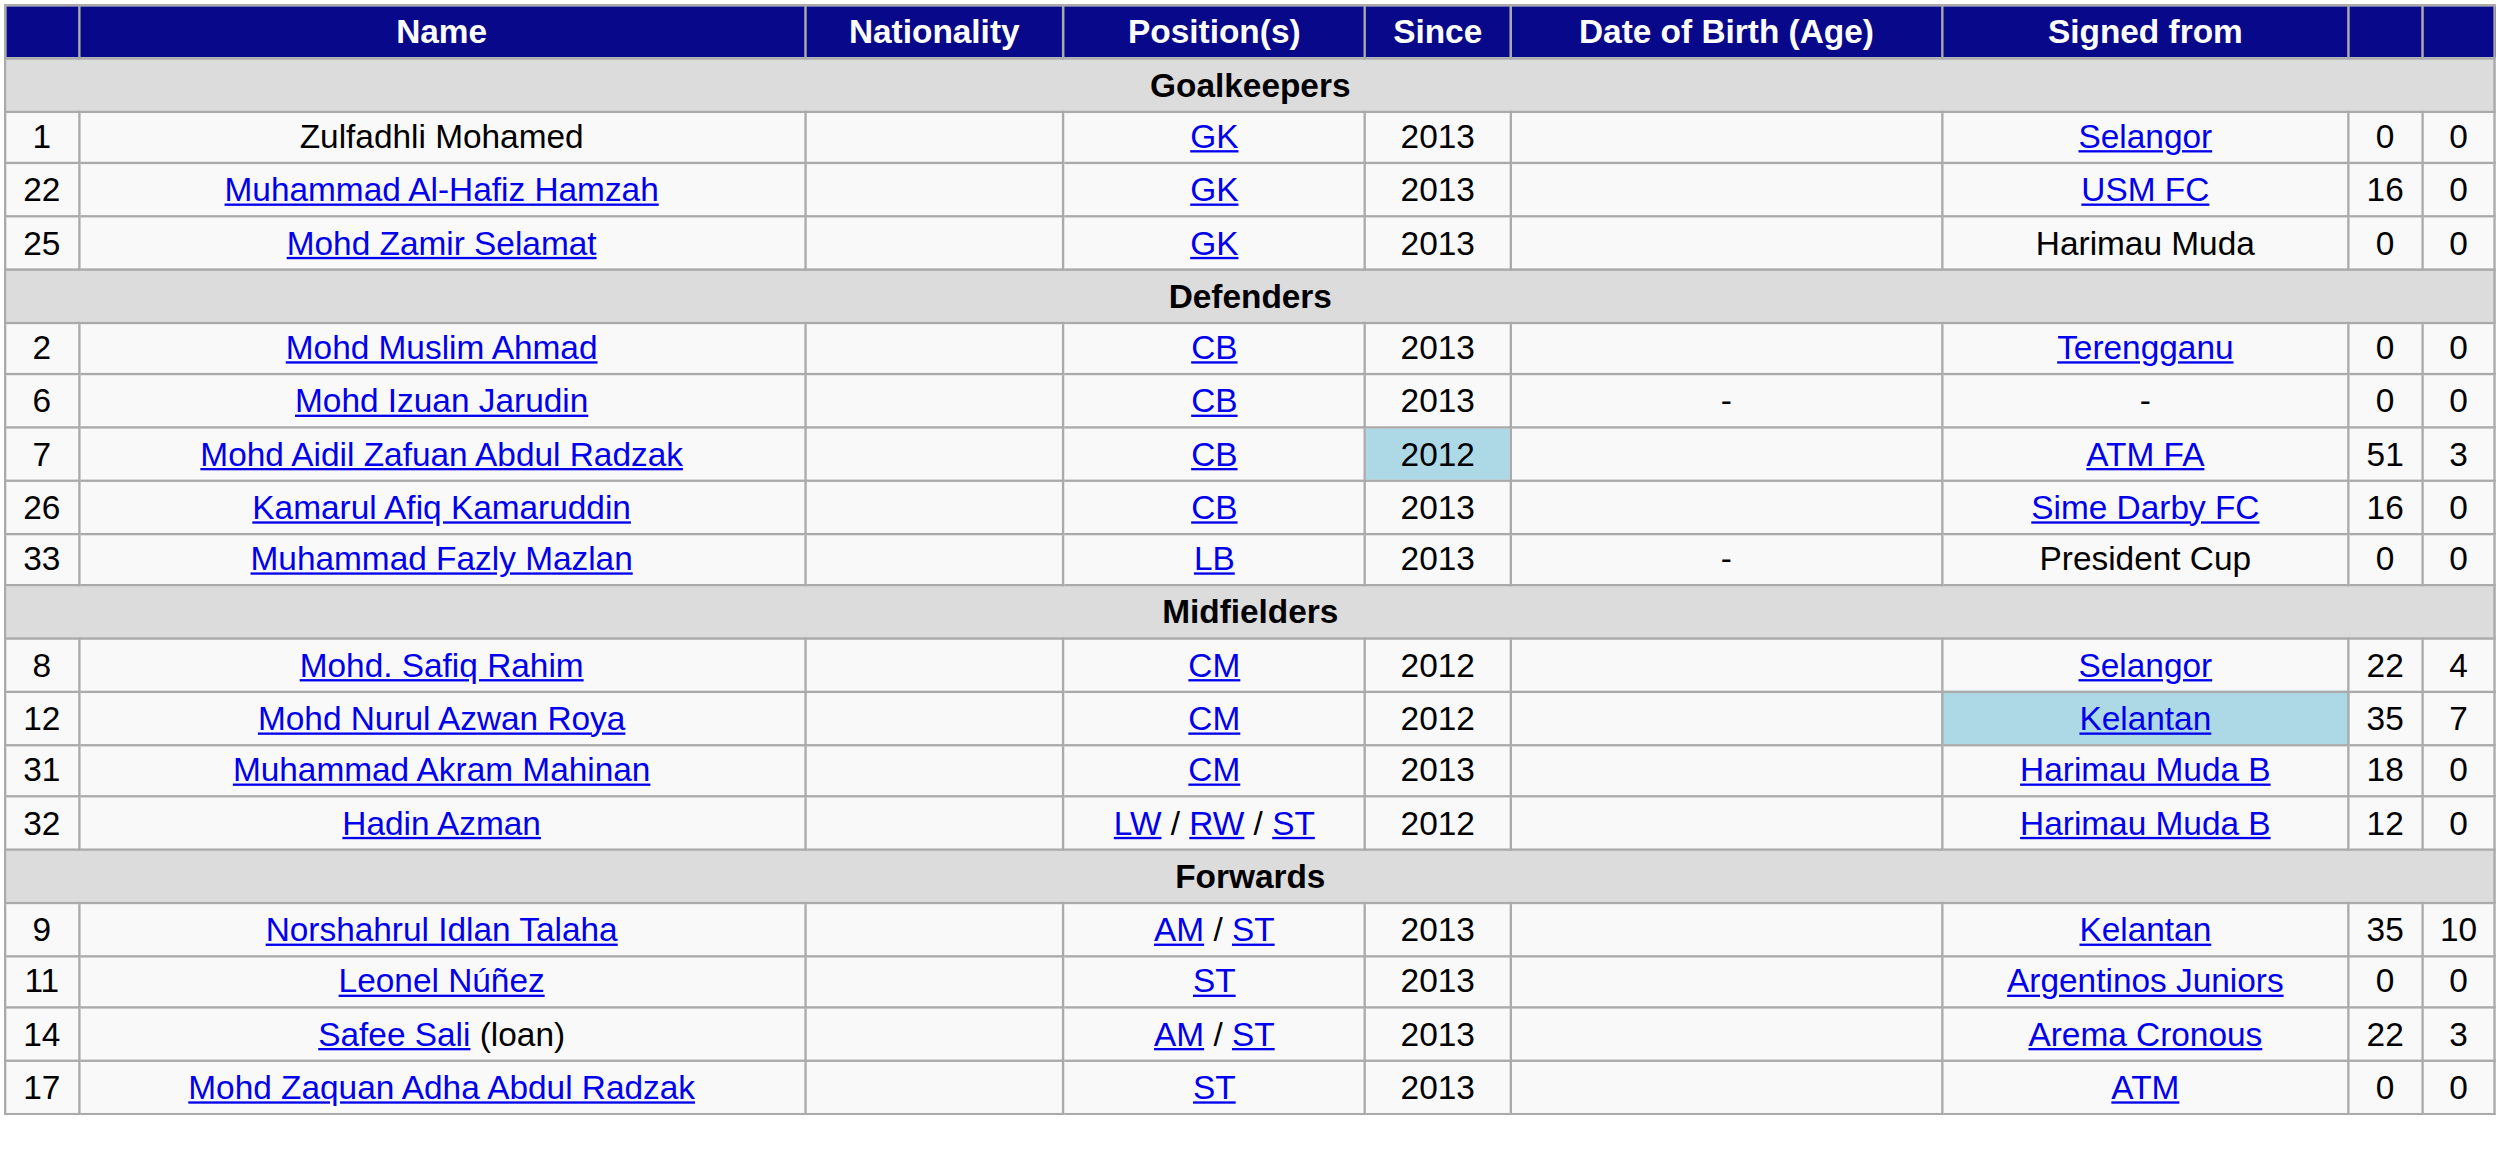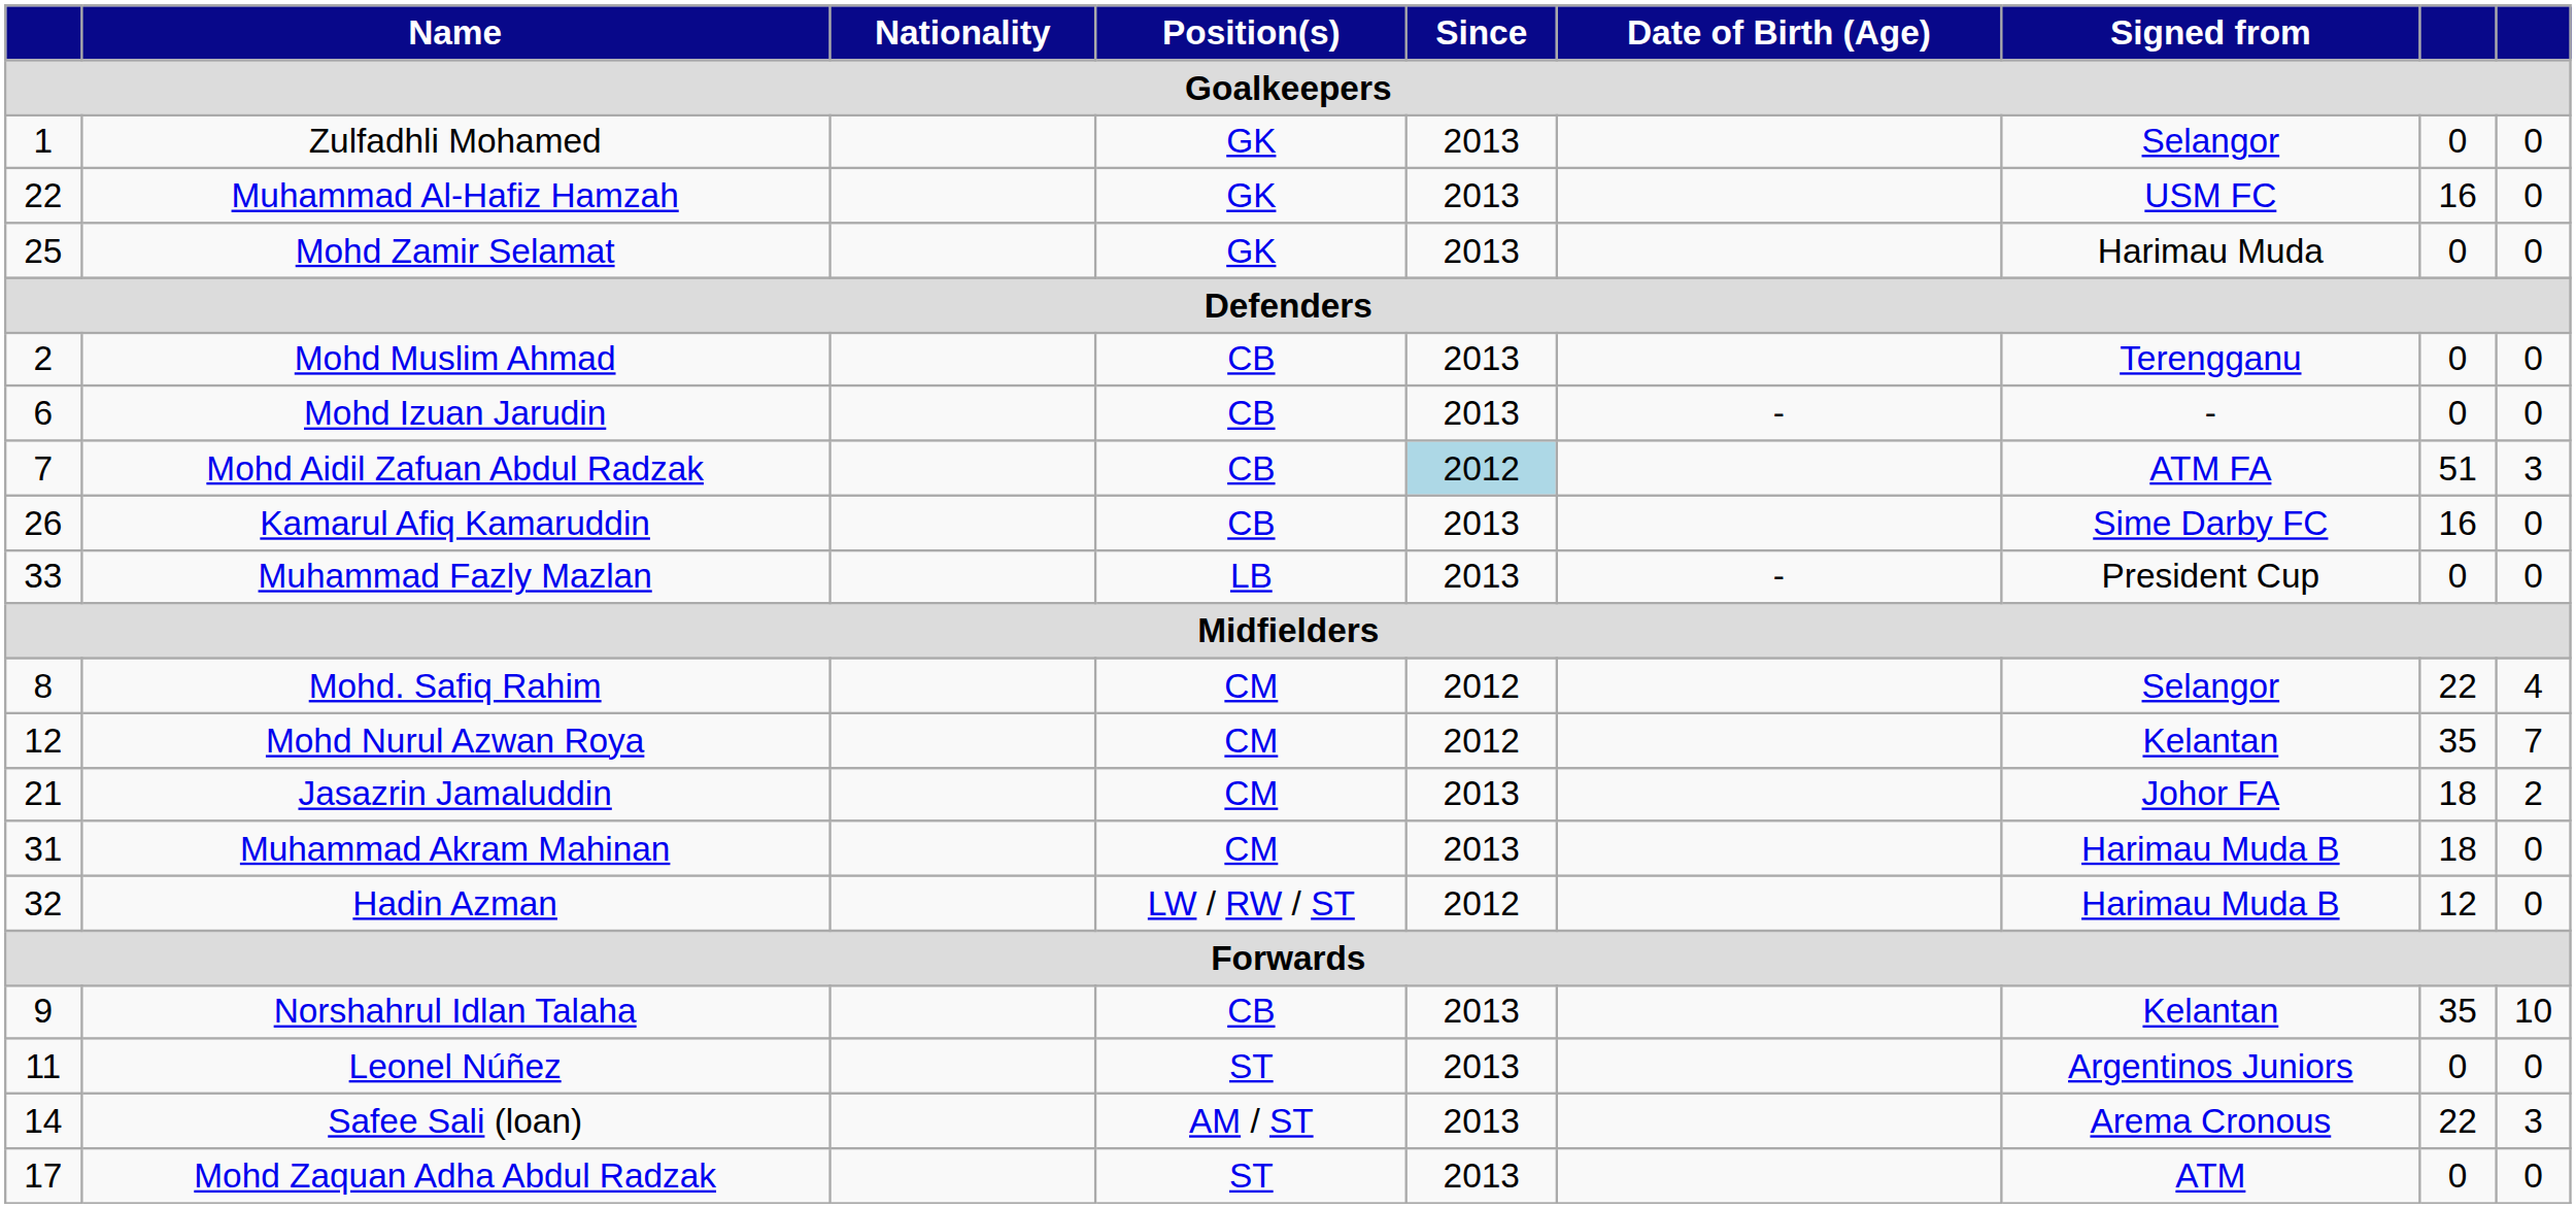 <table class="wikitable" style="text-align:center; font-size:90%; width:85%;">
 <tr>
 <th style="background:#08088A; color:white; text-align:center;"></th>
 <th style="background:#08088A; color:white; text-align:center;">Name</th>
 <th style="background:#08088A; color:white; text-align:center;">Nationality</th>
 <th style="background:#08088A; color:white; text-align:center;">Position(s)</th>
 <th style="background:#08088A; color:white; text-align:center;">Since</th>
 <th style="background:#08088A; color:white; text-align:center;">Date of Birth (Age)</th>
 <th style="background:#08088A; color:white; text-align:center;">Signed from</th>
 <th style="background:#08088A; color:white; text-align:center;"></th>
 <th style="background:#08088A; color:white; text-align:center;"></th>
 </tr>
 <tr>
 <th colspan="9" style="background:#dcdcdc; text-align:center;">Goalkeepers</th>
 </tr>
 <tr>
 <td>1</td>
 <td>Zulfadhli Mohamed</td>
 <td></td>
 <td><a href='#'>GK</a></td>
 <td>2013</td>
 <td></td>
 <td> <a href='#'>Selangor</a></td>
 <td>0</td>
 <td>0</td>
 </tr>
 <tr>
 <td>22</td>
 <td><a href='#'>Muhammad Al-Hafiz Hamzah</a></td>
 <td></td>
 <td><a href='#'>GK</a></td>
 <td>2013</td>
 <td></td>
 <td> <a href='#'>USM FC</a></td>
 <td>16</td>
 <td>0</td>
 </tr>
 <tr>
 <td>25</td>
 <td><a href='#'>Mohd Zamir Selamat</a></td>
 <td></td>
 <td><a href='#'>GK</a></td>
 <td>2013</td>
 <td></td>
 <td> Harimau Muda</td>
 <td>0</td>
 <td>0</td>
 </tr>
 <tr>
 <th colspan="9" style="background:#dcdcdc; text-align:center;">Defenders</th>
 </tr>
 <tr>
 <td>2</td>
 <td><a href='#'>Mohd Muslim Ahmad</a></td>
 <td></td>
 <td><a href='#'>CB</a></td>
 <td>2013</td>
 <td></td>
 <td> <a href='#'>Terengganu</a></td>
 <td>0</td>
 <td>0</td>
 </tr>
 <tr>
 <td>6</td>
 <td><a href='#'>Mohd Izuan Jarudin</a></td>
 <td></td>
 <td><a href='#'>CB</a></td>
 <td>2013</td>
 <td>-</td>
 <td>-</td>
 <td>0</td>
 <td>0</td>
 </tr>
 <tr>
 <td>7</td>
 <td><a href='#'>Mohd Aidil Zafuan Abdul Radzak</a></td>
 <td></td>
 <td><a href='#'>CB</a></td>
 <td style="background: lightblue;">2012</td>
 <td></td>
 <td> <a href='#'>ATM FA</a></td>
 <td>51</td>
 <td>3</td>
 </tr>
 <tr>
 <td>26</td>
 <td><a href='#'>Kamarul Afiq Kamaruddin</a></td>
 <td></td>
 <td><a href='#'>CB</a></td>
 <td>2013</td>
 <td></td>
 <td> <a href='#'>Sime Darby FC</a></td>
 <td>16</td>
 <td>0</td>
 </tr>
 <tr>
 <td>33</td>
 <td><a href='#'>Muhammad Fazly Mazlan</a></td>
 <td></td>
 <td><a href='#'>LB</a></td>
 <td>2013</td>
 <td>-</td>
 <td> President Cup</td>
 <td>0</td>
 <td>0</td>
 </tr>
 <tr>
 <th colspan="9" style="background:#dcdcdc; text-align:center;">Midfielders</th>
 </tr>
 <tr>
 <td>8</td>
 <td><a href='#'>Mohd. Safiq Rahim</a></td>
 <td></td>
 <td><a href='#'>CM</a></td>
 <td>2012</td>
 <td></td>
 <td> <a href='#'>Selangor</a></td>
 <td>22</td>
 <td>4</td>
 </tr>
 <tr>
 <td>12</td>
 <td><a href='#'>Mohd Nurul Azwan Roya</a></td>
 <td></td>
 <td><a href='#'>CM</a></td>
 <td>2012</td>
 <td></td>
-<td style="background: lightblue;"> <a href='#'>Kelantan</a></td>
+<td> <a href='#'>Kelantan</a></td>
 <td>35</td>
 <td>7</td>
+</tr>
+<tr>
+<td>21</td>
+<td><a href='#'>Jasazrin Jamaluddin</a></td>
+<td></td>
+<td><a href='#'>CM</a></td>
+<td>2013</td>
+<td></td>
+<td> <a href='#'>Johor FA</a></td>
+<td>18</td>
+<td>2</td>
 </tr>
 <tr>
 <td>31</td>
 <td><a href='#'>Muhammad Akram Mahinan</a></td>
 <td></td>
 <td><a href='#'>CM</a></td>
 <td>2013</td>
 <td></td>
 <td> <a href='#'>Harimau Muda B</a></td>
 <td>18</td>
 <td>0</td>
 </tr>
 <tr>
 <td>32</td>
 <td><a href='#'>Hadin Azman</a></td>
 <td></td>
 <td><a href='#'>LW</a> / <a href='#'>RW</a> / <a href='#'>ST</a></td>
 <td>2012</td>
 <td></td>
 <td> <a href='#'>Harimau Muda B</a></td>
 <td>12</td>
 <td>0</td>
 </tr>
 <tr>
 <th colspan="9" style="background:#dcdcdc; text-align:center;">Forwards</th>
 </tr>
 <tr>
 <td>9</td>
 <td><a href='#'>Norshahrul Idlan Talaha</a></td>
 <td></td>
-<td><a href='#'>AM</a> / <a href='#'>ST</a></td>
+<td><a href='#'>CB</a></td>
 <td>2013</td>
 <td></td>
 <td> <a href='#'>Kelantan</a></td>
 <td>35</td>
 <td>10</td>
 </tr>
 <tr>
 <td>11</td>
 <td><a href='#'>Leonel Núñez</a></td>
 <td></td>
 <td><a href='#'>ST</a></td>
 <td>2013</td>
 <td></td>
 <td> <a href='#'>Argentinos Juniors</a></td>
 <td>0</td>
 <td>0</td>
 </tr>
 <tr>
 <td>14</td>
 <td><a href='#'>Safee Sali</a> (loan)</td>
 <td></td>
 <td><a href='#'>AM</a> / <a href='#'>ST</a></td>
 <td>2013</td>
 <td></td>
 <td> <a href='#'>Arema Cronous</a></td>
 <td>22</td>
 <td>3</td>
 </tr>
 <tr>
 <td>17</td>
 <td><a href='#'>Mohd Zaquan Adha Abdul Radzak</a></td>
 <td></td>
 <td><a href='#'>ST</a></td>
 <td>2013</td>
 <td></td>
 <td> <a href='#'>ATM</a></td>
 <td>0</td>
 <td>0</td>
 </tr>
 </table>
